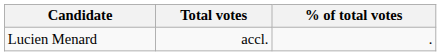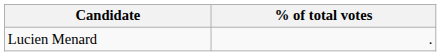 <table class="wikitable" width="475">
 <tr>
 <th align="left">Candidate</th>
-<th align="right">Total votes</th>
 <th align="right">% of total votes</th>
 </tr>
 <tr>
 <td align="left">Lucien Menard</td>
-<td align="right">accl.</td>
 <td align="right">.</td>
 </tr>
 </table>
